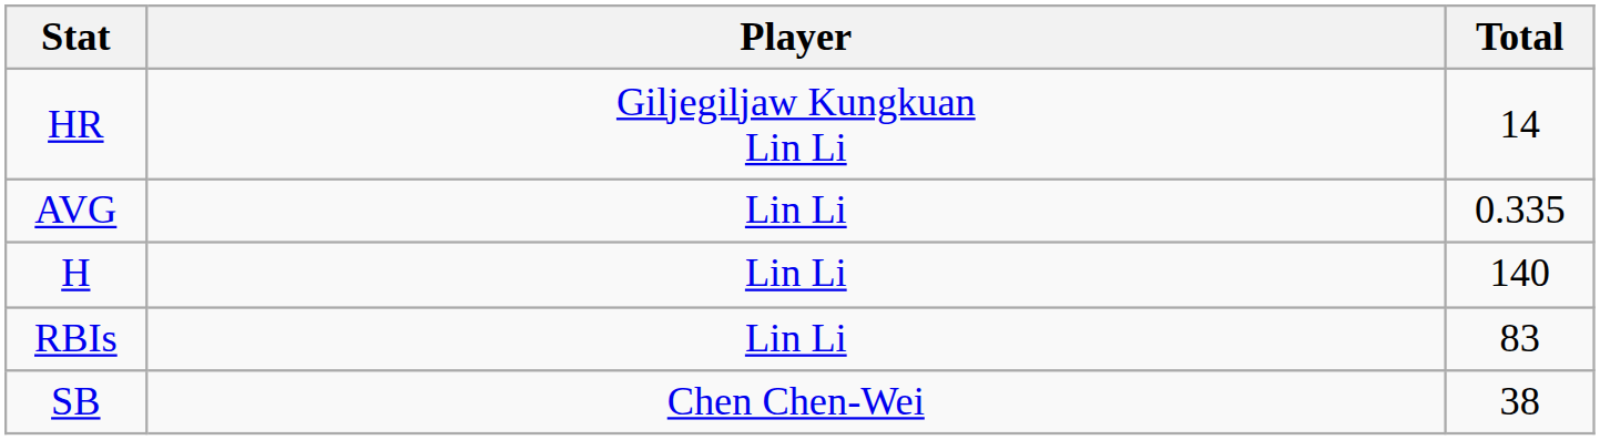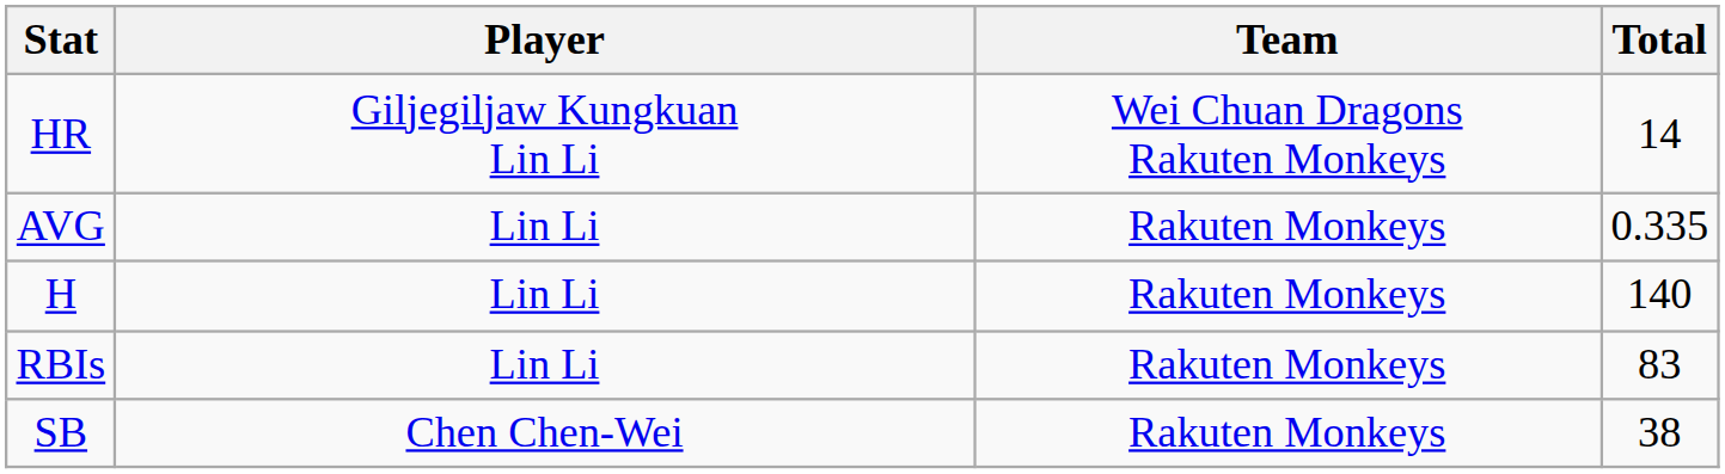 <table class = "wikitable"  style = "width:50%; text-align:center;">
 <tr>
 <th style = "width:5%;">Stat</th>
 <th style = "width:55%;">Player</th>
+<th style = "width:55%;">Team</th>
 <th style = "width:5%;">Total</th>
 </tr>
 <tr>
 <td><a href='#'> HR</a></td>
 <td><a href='#'>Giljegiljaw Kungkuan </a> <br> <a href='#'> Lin Li</a></td>
+<td><a href='#'>Wei Chuan Dragons </a> <br> <a href='#'>Rakuten Monkeys </a></td>
 <td>14</td>
 </tr>
 <tr>
 <td><a href='#'> AVG</a></td>
 <td><a href='#'> Lin Li</a></td>
+<td><a href='#'>Rakuten Monkeys </a></td>
 <td>0.335</td>
 </tr>
 <tr>
 <td><a href='#'> H</a></td>
 <td><a href='#'> Lin Li</a></td>
+<td><a href='#'>Rakuten Monkeys </a></td>
 <td>140</td>
 </tr>
 <tr>
 <td><a href='#'> RBIs</a></td>
 <td><a href='#'> Lin Li</a></td>
+<td><a href='#'>Rakuten Monkeys </a></td>
 <td>83</td>
 </tr>
 <tr>
 <td><a href='#'> SB</a></td>
 <td><a href='#'>Chen Chen-Wei</a></td>
+<td><a href='#'>Rakuten Monkeys</a></td>
 <td>38</td>
 </tr>
 </table>
